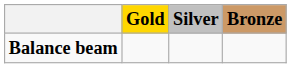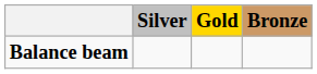 <table class="wikitable">
 <tr>
 <th></th>
+<td align=center bgcolor=silver><strong>Silver</strong></td>
 <td align=center bgcolor=gold><strong>Gold</strong></td>
-<td align=center bgcolor=silver><strong>Silver</strong></td>
 <td align=center bgcolor=cc9966><strong>Bronze</strong></td>
 </tr>
 <tr>
 <td><strong>Balance beam</strong></td>
 <td></td>
 <td></td>
 <td></td>
 </tr>
 </table>
